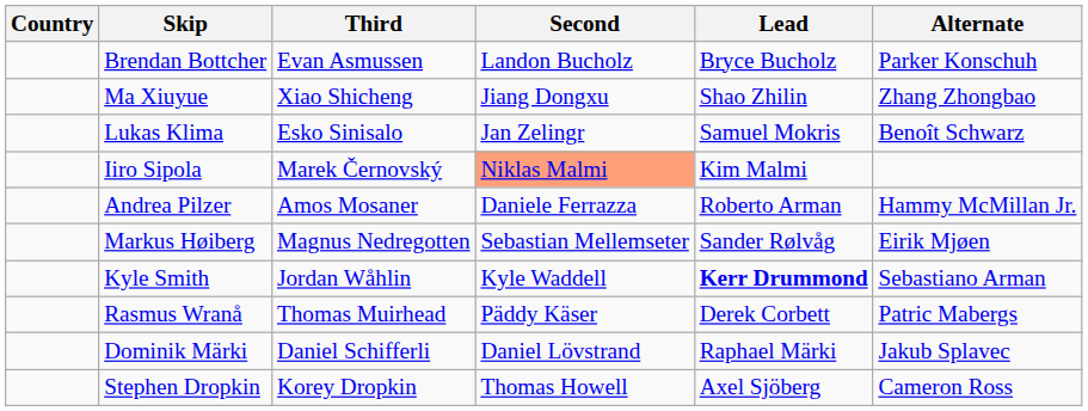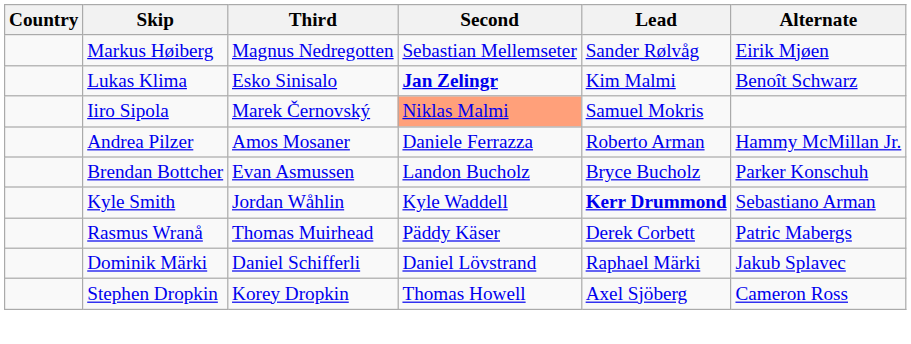 <table class="wikitable">
 <tr>
 <th>Country</th>
 <th>Skip</th>
 <th>Third</th>
 <th>Second</th>
 <th>Lead</th>
 <th>Alternate</th>
 </tr>
 <tr>
 <td></td>
-<td><a href='#'>Brendan Bottcher</a></td>
-<td><a href='#'>Evan Asmussen</a></td>
-<td><a href='#'>Landon Bucholz</a></td>
-<td><a href='#'>Bryce Bucholz</a></td>
-<td><a href='#'>Parker Konschuh</a></td>
-</tr>
-<tr>
-<td></td>
-<td><a href='#'>Ma Xiuyue</a></td>
-<td><a href='#'>Xiao Shicheng</a></td>
-<td><a href='#'>Jiang Dongxu</a></td>
-<td><a href='#'>Shao Zhilin</a></td>
-<td><a href='#'>Zhang Zhongbao</a></td>
+<td><a href='#'>Markus Høiberg</a></td>
+<td><a href='#'>Magnus Nedregotten</a></td>
+<td><a href='#'>Sebastian Mellemseter</a></td>
+<td><a href='#'>Sander Rølvåg</a></td>
+<td><a href='#'>Eirik Mjøen</a></td>
 </tr>
 <tr>
 <td></td>
 <td><a href='#'>Lukas Klima</a></td>
 <td><a href='#'>Esko Sinisalo</a></td>
-<td><a href='#'>Jan Zelingr</a></td>
-<td><a href='#'>Samuel Mokris</a></td>
+<td><strong><a href='#'>Jan Zelingr</a></strong></td>
+<td><a href='#'>Kim Malmi</a></td>
 <td><a href='#'>Benoît Schwarz</a></td>
 </tr>
 <tr>
 <td></td>
 <td><a href='#'>Iiro Sipola</a></td>
 <td><a href='#'>Marek Černovský</a></td>
 <td style="background: lightsalmon;"><a href='#'>Niklas Malmi</a></td>
-<td><a href='#'>Kim Malmi</a></td>
+<td><a href='#'>Samuel Mokris</a></td>
 <td></td>
 </tr>
 <tr>
 <td></td>
 <td><a href='#'>Andrea Pilzer</a></td>
 <td><a href='#'>Amos Mosaner</a></td>
 <td><a href='#'>Daniele Ferrazza</a></td>
 <td><a href='#'>Roberto Arman</a></td>
 <td><a href='#'>Hammy McMillan Jr.</a></td>
 </tr>
 <tr>
 <td></td>
-<td><a href='#'>Markus Høiberg</a></td>
-<td><a href='#'>Magnus Nedregotten</a></td>
-<td><a href='#'>Sebastian Mellemseter</a></td>
-<td><a href='#'>Sander Rølvåg</a></td>
-<td><a href='#'>Eirik Mjøen</a></td>
+<td><a href='#'>Brendan Bottcher</a></td>
+<td><a href='#'>Evan Asmussen</a></td>
+<td><a href='#'>Landon Bucholz</a></td>
+<td><a href='#'>Bryce Bucholz</a></td>
+<td><a href='#'>Parker Konschuh</a></td>
 </tr>
 <tr>
 <td></td>
 <td><a href='#'>Kyle Smith</a></td>
 <td><a href='#'>Jordan Wåhlin</a></td>
 <td><a href='#'>Kyle Waddell</a></td>
 <td><strong><a href='#'>Kerr Drummond</a></strong></td>
 <td><a href='#'>Sebastiano Arman</a></td>
 </tr>
 <tr>
 <td></td>
 <td><a href='#'>Rasmus Wranå</a></td>
 <td><a href='#'>Thomas Muirhead</a></td>
 <td><a href='#'>Päddy Käser</a></td>
 <td><a href='#'>Derek Corbett</a></td>
 <td><a href='#'>Patric Mabergs</a></td>
 </tr>
 <tr>
 <td></td>
 <td><a href='#'>Dominik Märki</a></td>
 <td><a href='#'>Daniel Schifferli</a></td>
 <td><a href='#'>Daniel Lövstrand</a></td>
 <td><a href='#'>Raphael Märki</a></td>
 <td><a href='#'>Jakub Splavec</a></td>
 </tr>
 <tr>
 <td></td>
 <td><a href='#'>Stephen Dropkin</a></td>
 <td><a href='#'>Korey Dropkin</a></td>
 <td><a href='#'>Thomas Howell</a></td>
 <td><a href='#'>Axel Sjöberg</a></td>
 <td><a href='#'>Cameron Ross</a></td>
 </tr>
 </table>
